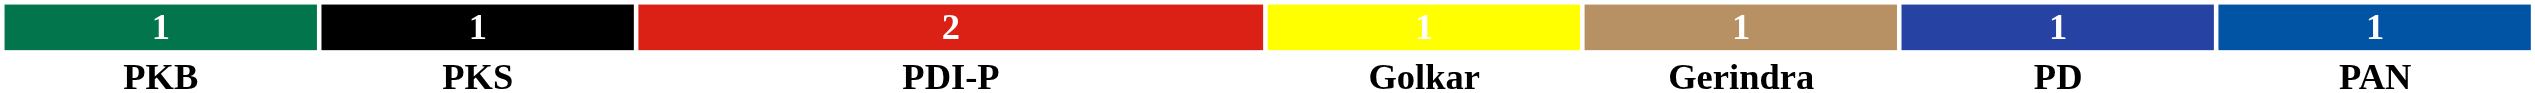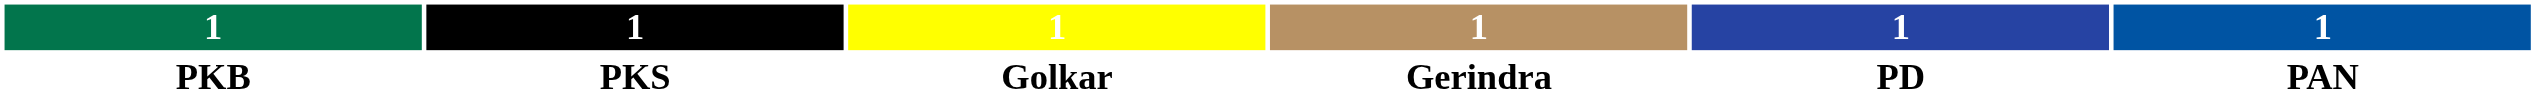 <table style="width:88%; text-align:center;">
 <tr style="color:white;">
 <td style="background:#02754C; width:12.5%;"><strong>1</strong></td>
 <td style="background:#000000; width:12.5%;"><strong>1</strong></td>
-<td style="background:#DB2016; width:25%;"><strong>2</strong></td>
 <td style="background:#FFFF00; width:12.5%;"><strong>1</strong></td>
 <td style="background:#B79164; width:12.5%;"><strong>1</strong></td>
 <td style="background:#2643A3; width:12.5%;"><strong>1</strong></td>
 <td style="background:#0054A3; width:12.5%;"><strong>1</strong></td>
 </tr>
 <tr>
 <td><span><strong>PKB</strong></span></td>
 <td><span><strong>PKS</strong></span></td>
-<td><span><strong>PDI-P</strong></span></td>
 <td><span><strong>Golkar</strong></span></td>
 <td><span><strong>Gerindra</strong></span></td>
 <td><span><strong>PD</strong></span></td>
 <td><span><strong>PAN</strong></span></td>
 </tr>
 </table>
